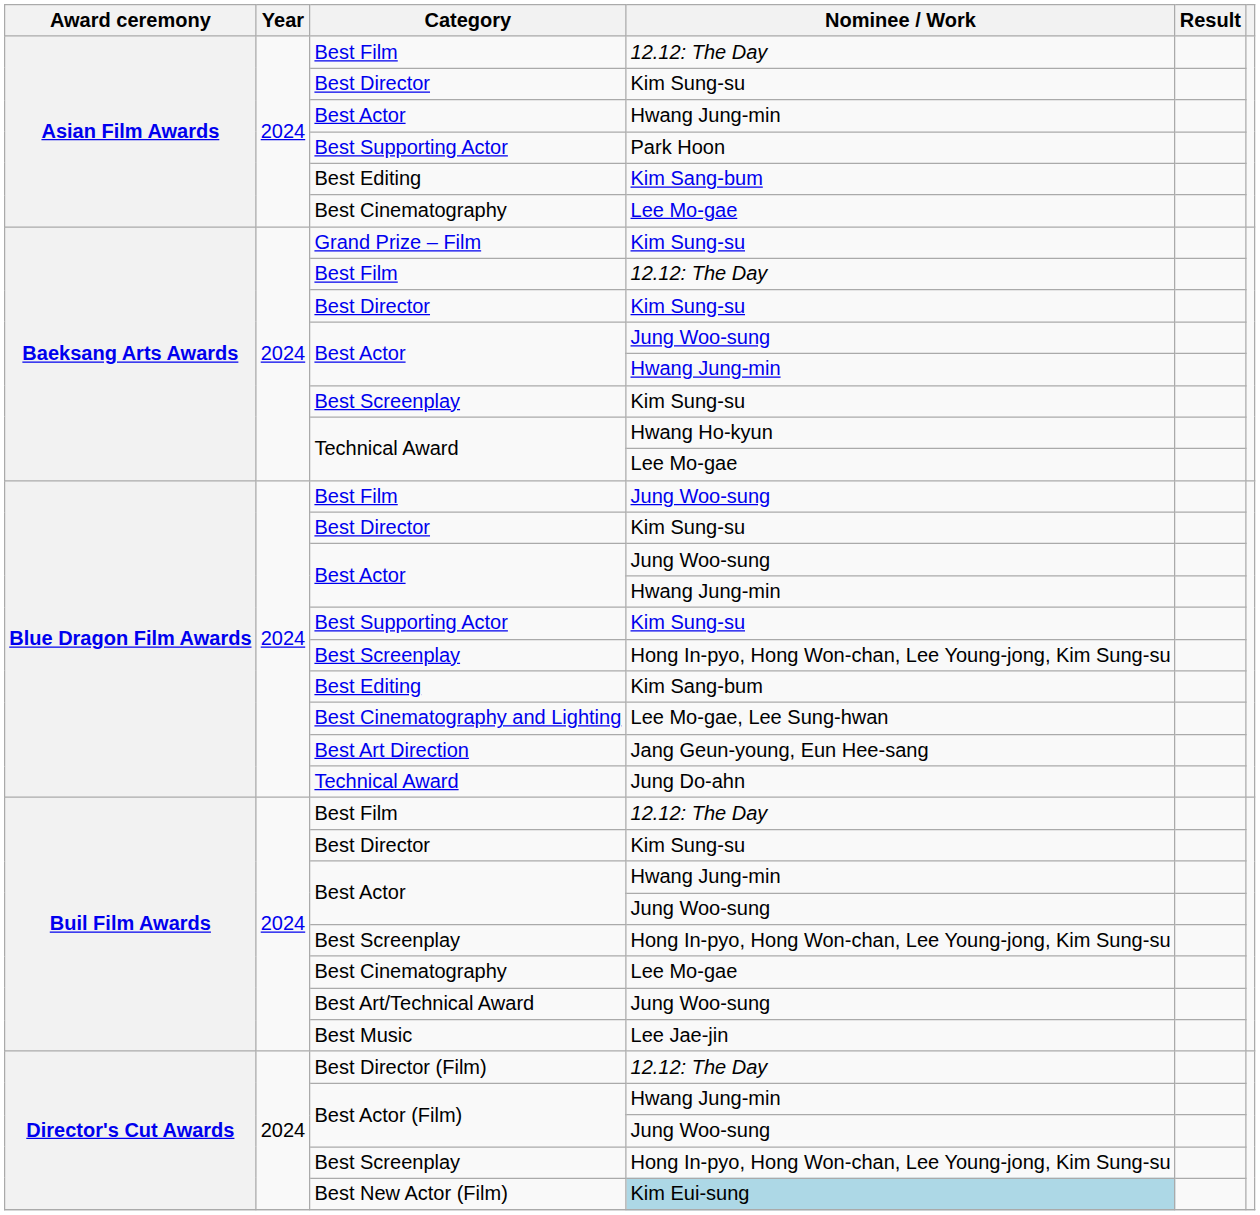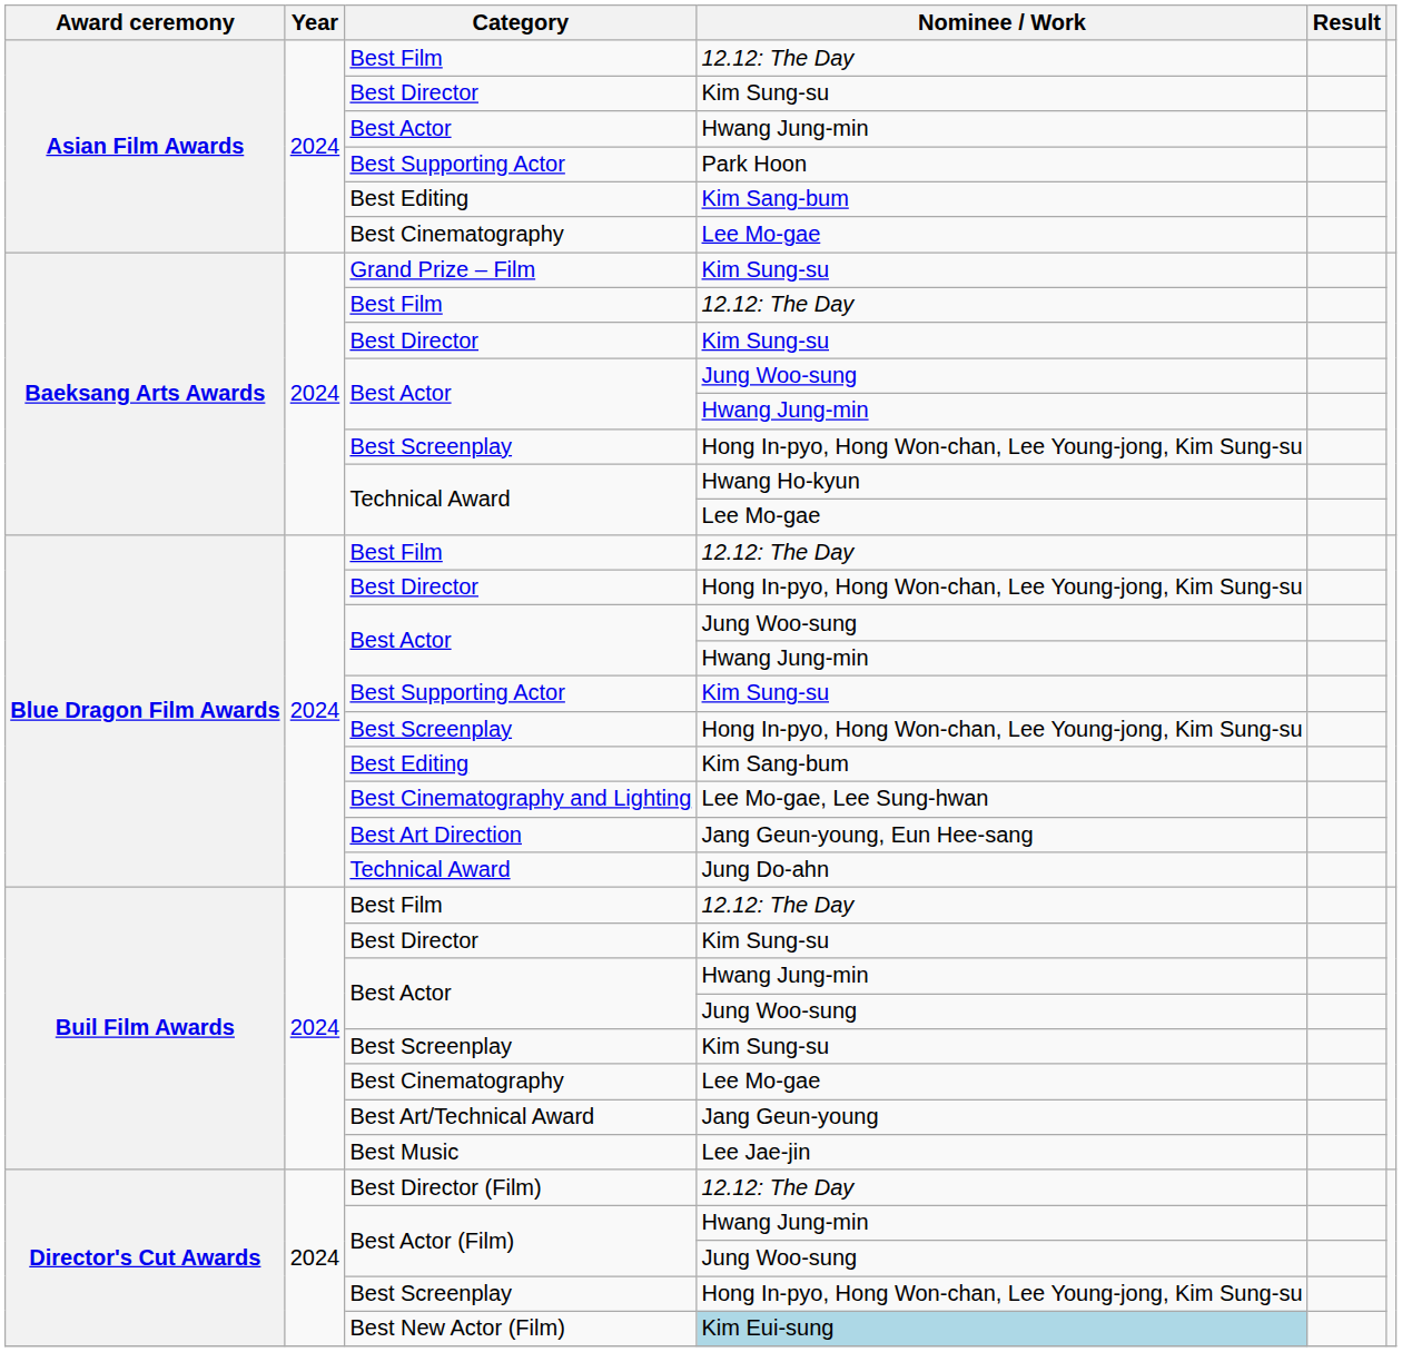 <table class="wikitable plainrowheaders sortable">
 <tr>
 <th scope="col">Award ceremony</th>
 <th scope="col">Year</th>
 <th scope="col">Category </th>
 <th scope="col">Nominee / Work </th>
 <th scope="col">Result</th>
 <th scope="col" class="unsortable"></th>
 </tr>
 <tr>
 <th scope="row" rowspan=6><a href='#'>Asian Film Awards</a></th>
 <td rowspan=6 style="text-align:center;"><a href='#'>2024</a></td>
 <td><a href='#'>Best Film</a></td>
 <td><em>12.12: The Day</em></td>
 <td></td>
 <td rowspan="6" style="text-align:center;"></td>
 </tr>
 <tr>
 <td><a href='#'>Best Director</a></td>
 <td>Kim Sung-su</td>
 <td></td>
 </tr>
 <tr>
 <td><a href='#'>Best Actor</a></td>
 <td>Hwang Jung-min</td>
 <td></td>
 </tr>
 <tr>
 <td><a href='#'>Best Supporting Actor</a></td>
 <td>Park Hoon</td>
 <td></td>
 </tr>
 <tr>
 <td>Best Editing</td>
 <td><a href='#'>Kim Sang-bum</a></td>
 <td></td>
 </tr>
 <tr>
 <td>Best Cinematography</td>
 <td><a href='#'>Lee Mo-gae</a></td>
 <td></td>
 </tr>
 <tr>
 <th scope="row" rowspan="8"><a href='#'>Baeksang Arts Awards</a></th>
 <td rowspan="8" style="text-align:center"><a href='#'>2024</a></td>
 <td><a href='#'>Grand Prize – Film</a></td>
 <td><a href='#'>Kim Sung-su</a></td>
 <td></td>
 <td rowspan="8" style="text-align:center"></td>
 </tr>
 <tr>
 <td><a href='#'>Best Film</a></td>
 <td><em>12.12: The Day</em></td>
 <td></td>
 </tr>
 <tr>
 <td><a href='#'>Best Director</a></td>
 <td><a href='#'>Kim Sung-su</a></td>
 <td></td>
 </tr>
 <tr>
 <td rowspan="2"><a href='#'>Best Actor</a></td>
 <td><a href='#'>Jung Woo-sung</a></td>
 <td></td>
 </tr>
 <tr>
 <td><a href='#'>Hwang Jung-min</a></td>
 <td></td>
 </tr>
 <tr>
 <td><a href='#'>Best Screenplay</a></td>
-<td>Kim Sung-su</td>
+<td>Hong In-pyo, Hong Won-chan, Lee Young-jong, Kim Sung-su</td>
 <td></td>
 </tr>
 <tr>
 <td rowspan="2">Technical Award</td>
 <td>Hwang Ho-kyun </td>
 <td></td>
 </tr>
 <tr>
 <td>Lee Mo-gae </td>
 <td></td>
 </tr>
 <tr>
 <th scope="row" rowspan="10"><a href='#'>Blue Dragon Film Awards</a></th>
 <td rowspan="10" style="text-align:center"><a href='#'>2024</a></td>
 <td><a href='#'>Best Film</a></td>
-<td><a href='#'>Jung Woo-sung</a></td>
+<td><em>12.12: The Day</em></td>
 <td></td>
 <td rowspan="10" style="text-align:center;"></td>
 </tr>
 <tr>
 <td><a href='#'>Best Director</a></td>
-<td>Kim Sung-su</td>
+<td>Hong In-pyo, Hong Won-chan, Lee Young-jong, Kim Sung-su</td>
 <td></td>
 </tr>
 <tr>
 <td rowspan="2"><a href='#'>Best Actor</a></td>
 <td>Jung Woo-sung</td>
 <td></td>
 </tr>
 <tr>
 <td>Hwang Jung-min</td>
 <td></td>
 </tr>
 <tr>
 <td><a href='#'>Best Supporting Actor</a></td>
 <td><a href='#'>Kim Sung-su</a></td>
 <td></td>
 </tr>
 <tr>
 <td><a href='#'>Best Screenplay</a></td>
 <td>Hong In-pyo, Hong Won-chan, Lee Young-jong, Kim Sung-su</td>
 <td></td>
 </tr>
 <tr>
 <td><a href='#'>Best Editing</a></td>
 <td>Kim Sang-bum</td>
 <td></td>
 </tr>
 <tr>
 <td><a href='#'>Best Cinematography and Lighting</a></td>
 <td>Lee Mo-gae, Lee Sung-hwan</td>
 <td></td>
 </tr>
 <tr>
 <td><a href='#'>Best Art Direction</a></td>
 <td>Jang Geun-young, Eun Hee-sang</td>
 <td></td>
 </tr>
 <tr>
 <td><a href='#'>Technical Award</a></td>
 <td>Jung Do-ahn </td>
 <td></td>
 </tr>
 <tr>
 <th scope="row" rowspan="8"><a href='#'>Buil Film Awards</a></th>
 <td rowspan="8" style="text-align:center"><a href='#'>2024</a></td>
 <td>Best Film</td>
 <td><em>12.12: The Day</em></td>
 <td></td>
 <td rowspan="8" style="text-align:center"></td>
 </tr>
 <tr>
 <td>Best Director</td>
 <td>Kim Sung-su</td>
 <td></td>
 </tr>
 <tr>
 <td rowspan="2">Best Actor</td>
 <td>Hwang Jung-min</td>
 <td></td>
 </tr>
 <tr>
 <td>Jung Woo-sung</td>
 <td></td>
 </tr>
 <tr>
 <td>Best Screenplay</td>
-<td>Hong In-pyo, Hong Won-chan, Lee Young-jong, Kim Sung-su</td>
+<td>Kim Sung-su</td>
 <td></td>
 </tr>
 <tr>
 <td>Best Cinematography</td>
 <td>Lee Mo-gae</td>
 <td></td>
 </tr>
 <tr>
 <td>Best Art/Technical Award</td>
-<td>Jung Woo-sung</td>
+<td>Jang Geun-young</td>
 <td></td>
 </tr>
 <tr>
 <td>Best Music</td>
 <td>Lee Jae-jin</td>
 <td></td>
 </tr>
 <tr>
 <th scope="row" rowspan="5"><a href='#'>Director's Cut Awards</a></th>
 <td rowspan="5" style="text-align:center">2024</td>
 <td>Best Director (Film)</td>
 <td><em>12.12: The Day</em></td>
 <td></td>
 <td rowspan="5" style="text-align:center"></td>
 </tr>
 <tr>
 <td rowspan="2">Best Actor (Film)</td>
 <td>Hwang Jung-min</td>
 <td></td>
 </tr>
 <tr>
 <td>Jung Woo-sung</td>
 <td></td>
 </tr>
 <tr>
 <td>Best Screenplay</td>
 <td>Hong In-pyo, Hong Won-chan, Lee Young-jong, Kim Sung-su</td>
 <td></td>
 </tr>
 <tr>
 <td>Best New Actor (Film)</td>
 <td style="background: lightblue;">Kim Eui-sung</td>
 <td></td>
 </tr>
 <tr>
 </tr>
 </table>
